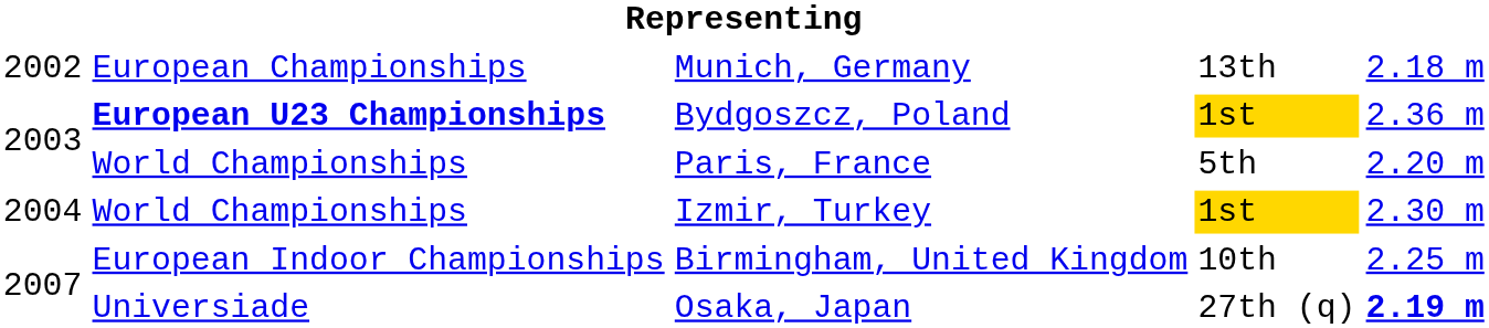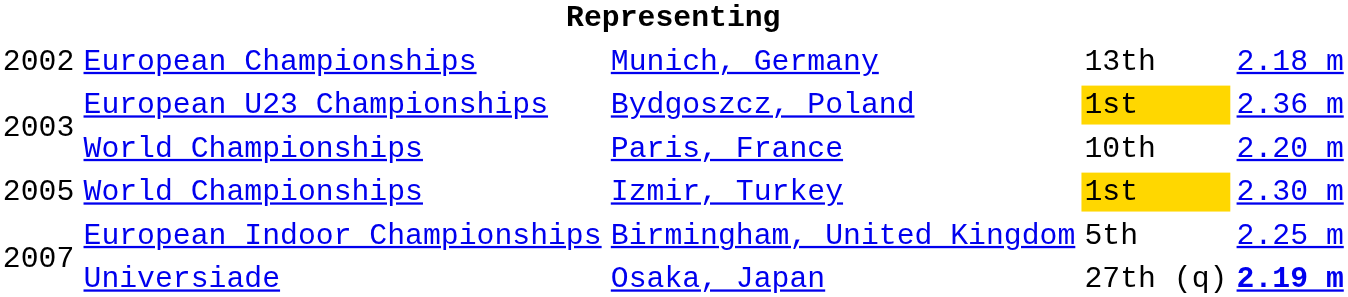 <table>
 <tr>
 <th colspan="6">Representing </th>
 </tr>
 <tr>
 <td>2002</td>
 <td><a href='#'>European Championships</a></td>
 <td><a href='#'>Munich, Germany</a></td>
 <td>13th</td>
 <td><a href='#'>2.18 m</a></td>
 </tr>
 <tr>
 <td rowspan=2>2003</td>
-<td><strong><a href='#'>European U23 Championships</a></strong></td>
+<td><a href='#'>European U23 Championships</a></td>
 <td><a href='#'>Bydgoszcz, Poland</a></td>
 <td bgcolor=gold>1st</td>
 <td><a href='#'>2.36 m</a></td>
 </tr>
 <tr>
 <td><a href='#'>World Championships</a></td>
 <td><a href='#'>Paris, France</a></td>
-<td>5th</td>
+<td>10th</td>
 <td><a href='#'>2.20 m</a></td>
 </tr>
 <tr>
-<td>2004</td>
+<td>2005</td>
 <td><a href='#'>World Championships</a></td>
 <td><a href='#'>Izmir, Turkey</a></td>
 <td bgcolor=gold>1st</td>
 <td><a href='#'>2.30 m</a></td>
 </tr>
 <tr>
 <td rowspan=2>2007</td>
 <td><a href='#'>European Indoor Championships</a></td>
 <td><a href='#'>Birmingham, United Kingdom</a></td>
-<td>10th</td>
+<td>5th</td>
 <td><a href='#'>2.25 m</a></td>
 </tr>
 <tr>
 <td><a href='#'>Universiade</a></td>
 <td><a href='#'>Osaka, Japan</a></td>
 <td>27th (q)</td>
 <td><strong><a href='#'>2.19 m</a></strong></td>
 </tr>
 </table>
